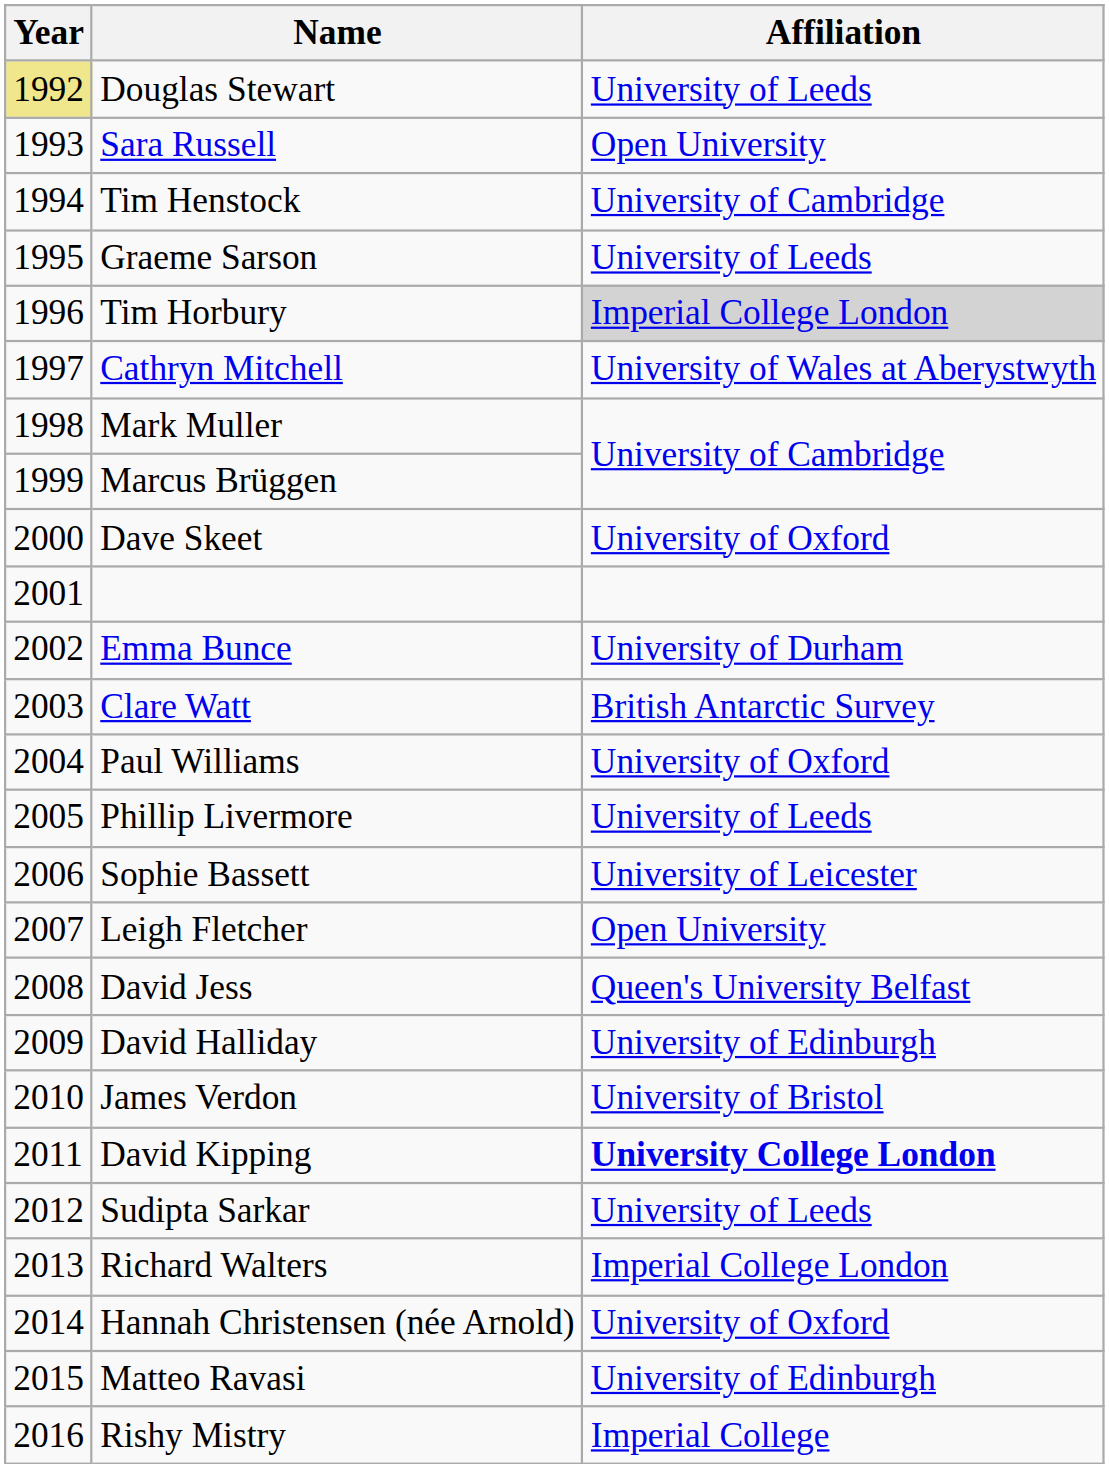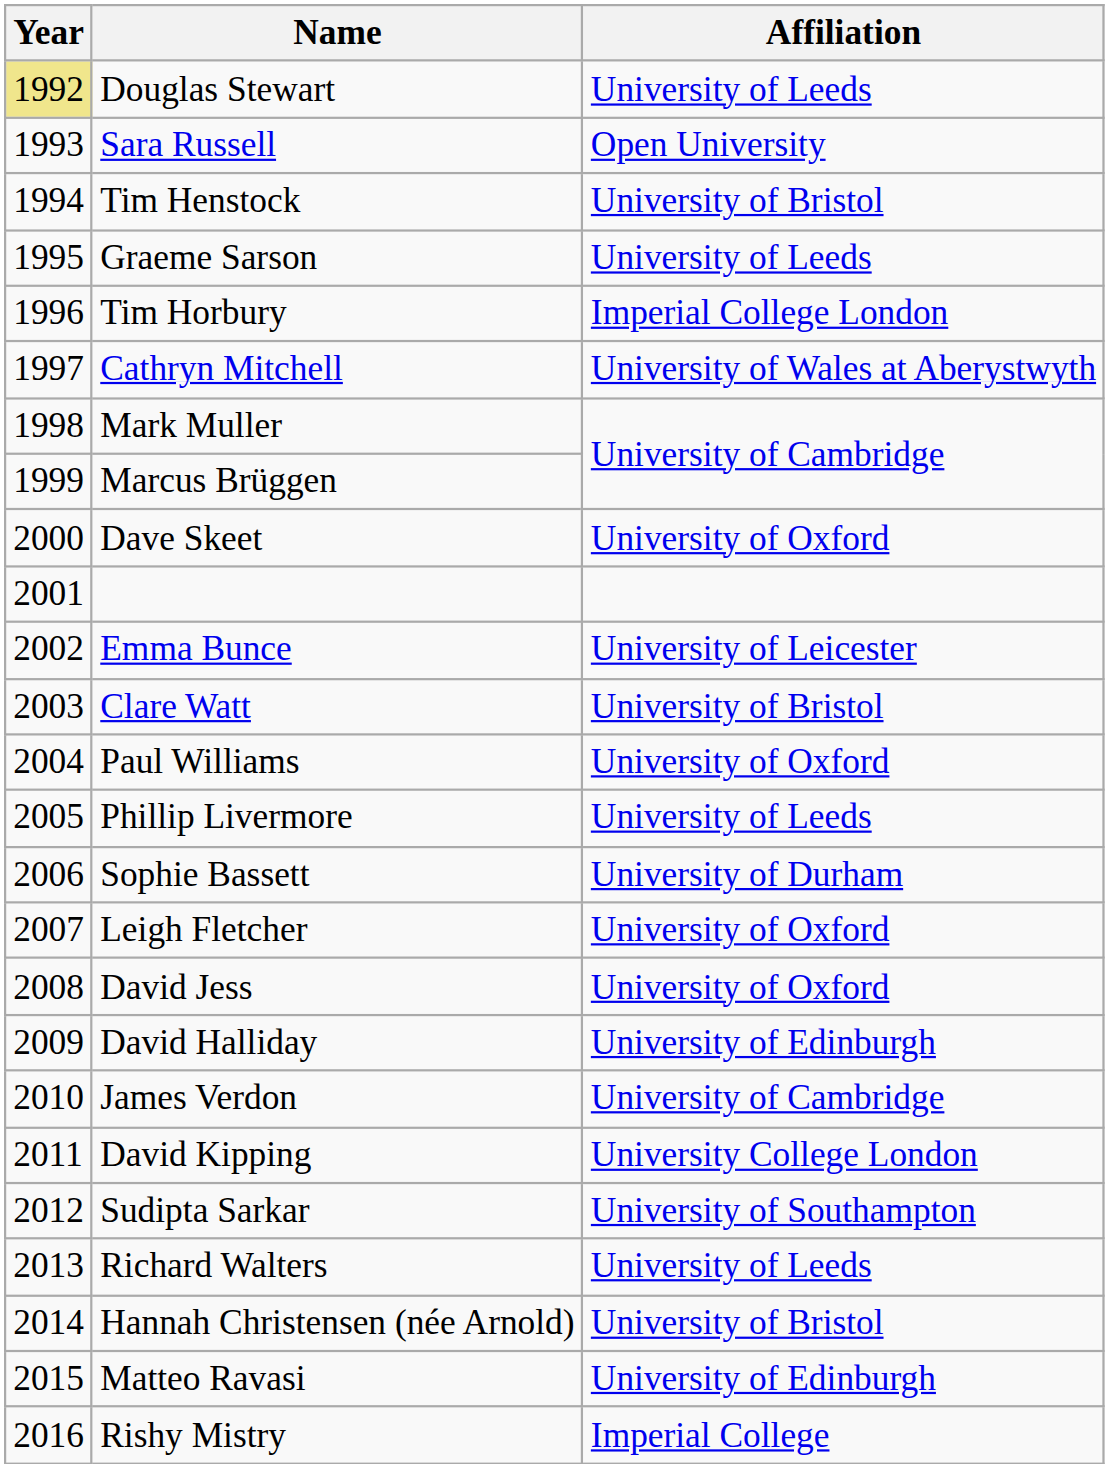 <table class="wikitable sortable">
 <tr>
 <th>Year</th>
 <th>Name</th>
 <th>Affiliation</th>
 </tr>
 <tr>
 <td style="background: khaki;">1992</td>
 <td>Douglas Stewart</td>
 <td><a href='#'>University of Leeds</a></td>
 </tr>
 <tr>
 <td>1993</td>
 <td><a href='#'>Sara Russell</a></td>
 <td><a href='#'>Open University</a></td>
 </tr>
 <tr>
 <td>1994</td>
 <td>Tim Henstock</td>
-<td><a href='#'>University of Cambridge</a></td>
+<td><a href='#'>University of Bristol</a></td>
 </tr>
 <tr>
 <td>1995</td>
 <td>Graeme Sarson</td>
 <td><a href='#'>University of Leeds</a></td>
 </tr>
 <tr>
 <td>1996</td>
 <td>Tim Horbury</td>
-<td style="background: lightgrey;"><a href='#'>Imperial College London</a></td>
+<td><a href='#'>Imperial College London</a></td>
 </tr>
 <tr>
 <td>1997</td>
 <td><a href='#'>Cathryn Mitchell</a></td>
 <td><a href='#'>University of Wales at Aberystwyth</a></td>
 </tr>
 <tr>
 <td>1998</td>
 <td>Mark Muller</td>
 <td rowspan="2"><a href='#'>University of Cambridge</a></td>
 </tr>
 <tr>
 <td>1999</td>
 <td>Marcus Brüggen</td>
 </tr>
 <tr>
 <td>2000</td>
 <td>Dave Skeet</td>
 <td><a href='#'>University of Oxford</a></td>
 </tr>
 <tr>
 <td>2001</td>
 <td></td>
 <td></td>
 </tr>
 <tr>
 <td>2002</td>
 <td><a href='#'>Emma Bunce</a></td>
-<td><a href='#'>University of Durham</a></td>
+<td><a href='#'>University of Leicester</a></td>
 </tr>
 <tr>
 <td>2003</td>
 <td><a href='#'>Clare Watt</a></td>
-<td><a href='#'>British Antarctic Survey</a></td>
+<td><a href='#'>University of Bristol</a></td>
 </tr>
 <tr>
 <td>2004</td>
 <td>Paul Williams</td>
 <td><a href='#'>University of Oxford</a></td>
 </tr>
 <tr>
 <td>2005</td>
 <td>Phillip Livermore</td>
 <td><a href='#'>University of Leeds</a></td>
 </tr>
 <tr>
 <td>2006</td>
 <td>Sophie Bassett</td>
-<td><a href='#'>University of Leicester</a></td>
+<td><a href='#'>University of Durham</a></td>
 </tr>
 <tr>
 <td>2007</td>
 <td>Leigh Fletcher</td>
-<td><a href='#'>Open University</a></td>
+<td><a href='#'>University of Oxford</a></td>
 </tr>
 <tr>
 <td>2008</td>
 <td>David Jess</td>
-<td><a href='#'>Queen's University Belfast</a></td>
+<td><a href='#'>University of Oxford</a></td>
 </tr>
 <tr>
 <td>2009</td>
 <td>David Halliday</td>
 <td><a href='#'>University of Edinburgh</a></td>
 </tr>
 <tr>
 <td>2010</td>
 <td>James Verdon</td>
-<td><a href='#'>University of Bristol</a></td>
+<td><a href='#'>University of Cambridge</a></td>
 </tr>
 <tr>
 <td>2011</td>
 <td>David Kipping</td>
-<td><strong><a href='#'>University College London</a></strong></td>
+<td><a href='#'>University College London</a></td>
 </tr>
 <tr>
 <td>2012</td>
 <td>Sudipta Sarkar</td>
-<td><a href='#'>University of Leeds</a></td>
+<td><a href='#'>University of Southampton</a></td>
 </tr>
 <tr>
 <td>2013</td>
 <td>Richard Walters</td>
-<td><a href='#'>Imperial College London</a></td>
+<td><a href='#'>University of Leeds</a></td>
 </tr>
 <tr>
 <td>2014</td>
 <td>Hannah Christensen (née Arnold)</td>
-<td><a href='#'>University of Oxford</a></td>
+<td><a href='#'>University of Bristol</a></td>
 </tr>
 <tr>
 <td>2015</td>
 <td>Matteo Ravasi</td>
 <td><a href='#'>University of Edinburgh</a></td>
 </tr>
 <tr>
 <td>2016</td>
 <td>Rishy Mistry</td>
 <td><a href='#'>Imperial College</a></td>
 </tr>
 </table>
